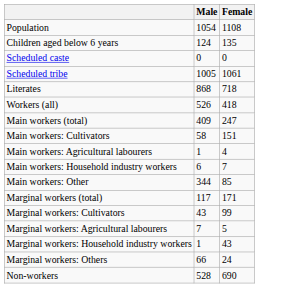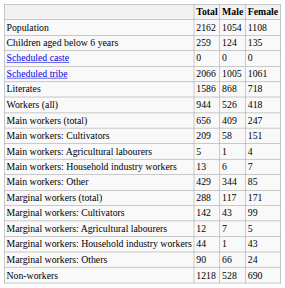 <table class="wikitable sortable">
 <tr>
 <th></th>
+<th>Total</th>
 <th>Male</th>
 <th>Female</th>
 </tr>
 <tr>
 <td>Population</td>
+<td>2162</td>
 <td>1054</td>
 <td>1108</td>
 </tr>
 <tr>
 <td>Children aged below 6 years</td>
+<td>259</td>
 <td>124</td>
 <td>135</td>
 </tr>
 <tr>
 <td><a href='#'>Scheduled caste</a></td>
 <td>0</td>
 <td>0</td>
+<td>0</td>
 </tr>
 <tr>
 <td><a href='#'>Scheduled tribe</a></td>
+<td>2066</td>
 <td>1005</td>
 <td>1061</td>
 </tr>
 <tr>
 <td>Literates</td>
+<td>1586</td>
 <td>868</td>
 <td>718</td>
 </tr>
 <tr>
 <td>Workers (all)</td>
+<td>944</td>
 <td>526</td>
 <td>418</td>
 </tr>
 <tr>
 <td>Main workers (total)</td>
+<td>656</td>
 <td>409</td>
 <td>247</td>
 </tr>
 <tr>
 <td>Main workers: Cultivators</td>
+<td>209</td>
 <td>58</td>
 <td>151</td>
 </tr>
 <tr>
 <td>Main workers: Agricultural labourers</td>
+<td>5</td>
 <td>1</td>
 <td>4</td>
 </tr>
 <tr>
 <td>Main workers: Household industry workers</td>
+<td>13</td>
 <td>6</td>
 <td>7</td>
 </tr>
 <tr>
 <td>Main workers: Other</td>
+<td>429</td>
 <td>344</td>
 <td>85</td>
 </tr>
 <tr>
 <td>Marginal workers (total)</td>
+<td>288</td>
 <td>117</td>
 <td>171</td>
 </tr>
 <tr>
 <td>Marginal workers: Cultivators</td>
+<td>142</td>
 <td>43</td>
 <td>99</td>
 </tr>
 <tr>
 <td>Marginal workers: Agricultural labourers</td>
+<td>12</td>
 <td>7</td>
 <td>5</td>
 </tr>
 <tr>
 <td>Marginal workers: Household industry workers</td>
+<td>44</td>
 <td>1</td>
 <td>43</td>
 </tr>
 <tr>
 <td>Marginal workers: Others</td>
+<td>90</td>
 <td>66</td>
 <td>24</td>
 </tr>
 <tr>
 <td>Non-workers</td>
+<td>1218</td>
 <td>528</td>
 <td>690</td>
 </tr>
 </table>
